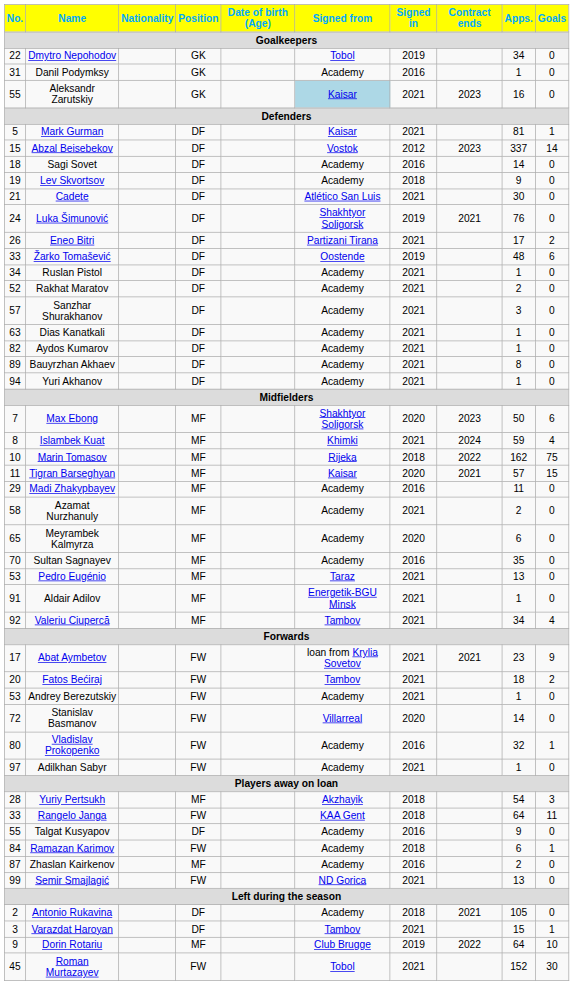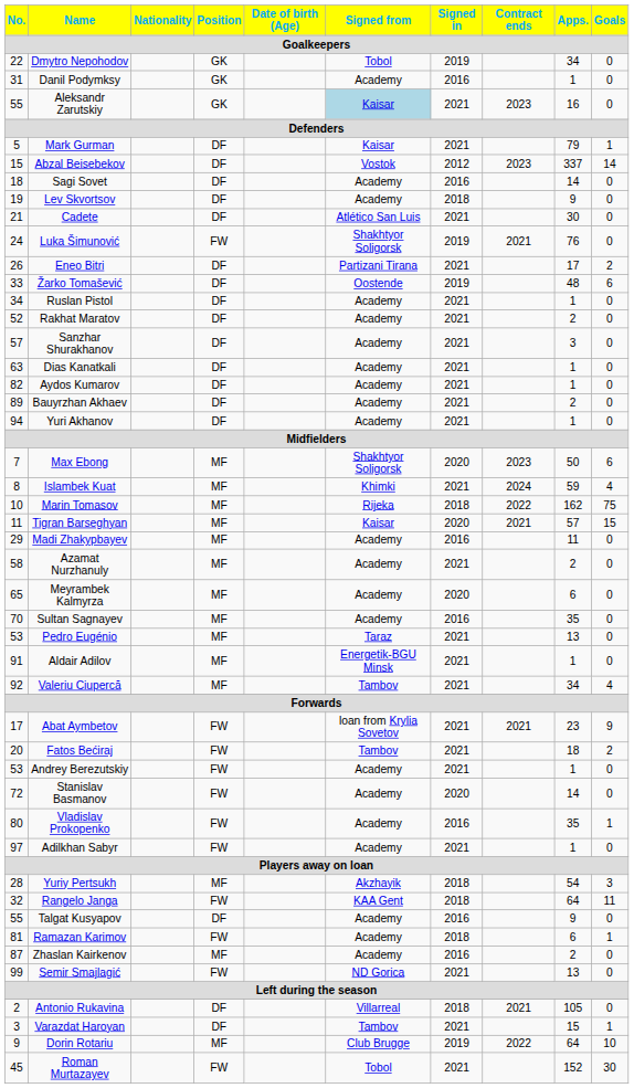 <table class="wikitable"  style="text-align:center; font-size:90%; width:90%;">
 <tr>
 <th style="background:#ffff00; color:#00AAFF; text-align:center;">No.</th>
 <th style="background:#ffff00; color:#00AAFF; text-align:center;">Name</th>
 <th style="background:#ffff00; color:#00AAFF; text-align:center;">Nationality</th>
 <th style="background:#ffff00; color:#00AAFF; text-align:center;">Position</th>
 <th style="background:#ffff00; color:#00AAFF; text-align:center;">Date of birth (Age)</th>
 <th style="background:#ffff00; color:#00AAFF; text-align:center;">Signed from</th>
 <th style="background:#ffff00; color:#00AAFF; text-align:center;">Signed in</th>
 <th style="background:#ffff00; color:#00AAFF; text-align:center;">Contract ends</th>
 <th style="background:#ffff00; color:#00AAFF; text-align:center;">Apps.</th>
 <th style="background:#ffff00; color:#00AAFF; text-align:center;">Goals</th>
 </tr>
 <tr>
 <th colspan="11"  style="background:#dcdcdc; text-align:center;">Goalkeepers</th>
 </tr>
 <tr>
 <td>22</td>
 <td><a href='#'>Dmytro Nepohodov</a></td>
 <td></td>
 <td>GK</td>
 <td></td>
 <td><a href='#'>Tobol</a></td>
 <td>2019</td>
 <td></td>
 <td>34</td>
 <td>0</td>
 </tr>
 <tr>
 <td>31</td>
 <td>Danil Podymksy</td>
 <td></td>
 <td>GK</td>
 <td></td>
 <td>Academy</td>
 <td>2016</td>
 <td></td>
 <td>1</td>
 <td>0</td>
 </tr>
 <tr>
 <td>55</td>
 <td>Aleksandr Zarutskiy</td>
 <td></td>
 <td>GK</td>
 <td></td>
 <td style="background: lightblue;"><a href='#'>Kaisar</a></td>
 <td>2021</td>
 <td>2023</td>
 <td>16</td>
 <td>0</td>
 </tr>
 <tr>
 <th colspan="11"  style="background:#dcdcdc; text-align:center;">Defenders</th>
 </tr>
 <tr>
 <td>5</td>
 <td><a href='#'>Mark Gurman</a></td>
 <td></td>
 <td>DF</td>
 <td></td>
 <td><a href='#'>Kaisar</a></td>
 <td>2021</td>
 <td></td>
-<td>81</td>
+<td>79</td>
 <td>1</td>
 </tr>
 <tr>
 <td>15</td>
 <td><a href='#'>Abzal Beisebekov</a></td>
 <td></td>
 <td>DF</td>
 <td></td>
 <td><a href='#'>Vostok</a></td>
 <td>2012</td>
 <td>2023</td>
 <td>337</td>
 <td>14</td>
 </tr>
 <tr>
 <td>18</td>
 <td>Sagi Sovet</td>
 <td></td>
 <td>DF</td>
 <td></td>
 <td>Academy</td>
 <td>2016</td>
 <td></td>
 <td>14</td>
 <td>0</td>
 </tr>
 <tr>
 <td>19</td>
 <td><a href='#'>Lev Skvortsov</a></td>
 <td></td>
 <td>DF</td>
 <td></td>
 <td>Academy</td>
 <td>2018</td>
 <td></td>
 <td>9</td>
 <td>0</td>
 </tr>
 <tr>
 <td>21</td>
 <td><a href='#'>Cadete</a></td>
 <td></td>
 <td>DF</td>
 <td></td>
 <td><a href='#'>Atlético San Luis</a></td>
 <td>2021</td>
 <td></td>
 <td>30</td>
 <td>0</td>
 </tr>
 <tr>
 <td>24</td>
 <td><a href='#'>Luka Šimunović</a></td>
 <td></td>
-<td>DF</td>
+<td>FW</td>
 <td></td>
 <td><a href='#'>Shakhtyor Soligorsk</a></td>
 <td>2019</td>
 <td>2021</td>
 <td>76</td>
 <td>0</td>
 </tr>
 <tr>
 <td>26</td>
 <td><a href='#'>Eneo Bitri</a></td>
 <td></td>
 <td>DF</td>
 <td></td>
 <td><a href='#'>Partizani Tirana</a></td>
 <td>2021</td>
 <td></td>
 <td>17</td>
 <td>2</td>
 </tr>
 <tr>
 <td>33</td>
 <td><a href='#'>Žarko Tomašević</a></td>
 <td></td>
 <td>DF</td>
 <td></td>
 <td><a href='#'>Oostende</a></td>
 <td>2019</td>
 <td></td>
 <td>48</td>
 <td>6</td>
 </tr>
 <tr>
 <td>34</td>
 <td>Ruslan Pistol</td>
 <td></td>
 <td>DF</td>
 <td></td>
 <td>Academy</td>
 <td>2021</td>
 <td></td>
 <td>1</td>
 <td>0</td>
 </tr>
 <tr>
 <td>52</td>
 <td>Rakhat Maratov</td>
 <td></td>
 <td>DF</td>
 <td></td>
 <td>Academy</td>
 <td>2021</td>
 <td></td>
 <td>2</td>
 <td>0</td>
 </tr>
 <tr>
 <td>57</td>
 <td>Sanzhar Shurakhanov</td>
 <td></td>
 <td>DF</td>
 <td></td>
 <td>Academy</td>
 <td>2021</td>
 <td></td>
 <td>3</td>
 <td>0</td>
 </tr>
 <tr>
 <td>63</td>
 <td>Dias Kanatkali</td>
 <td></td>
 <td>DF</td>
 <td></td>
 <td>Academy</td>
 <td>2021</td>
 <td></td>
 <td>1</td>
 <td>0</td>
 </tr>
 <tr>
 <td>82</td>
 <td>Aydos Kumarov</td>
 <td></td>
 <td>DF</td>
 <td></td>
 <td>Academy</td>
 <td>2021</td>
 <td></td>
 <td>1</td>
 <td>0</td>
 </tr>
 <tr>
 <td>89</td>
 <td>Bauyrzhan Akhaev</td>
 <td></td>
 <td>DF</td>
 <td></td>
 <td>Academy</td>
 <td>2021</td>
 <td></td>
-<td>8</td>
+<td>2</td>
 <td>0</td>
 </tr>
 <tr>
 <td>94</td>
 <td>Yuri Akhanov</td>
 <td></td>
 <td>DF</td>
 <td></td>
 <td>Academy</td>
 <td>2021</td>
 <td></td>
 <td>1</td>
 <td>0</td>
 </tr>
 <tr>
 <th colspan="11"  style="background:#dcdcdc; text-align:center;">Midfielders</th>
 </tr>
 <tr>
 <td>7</td>
 <td><a href='#'>Max Ebong</a></td>
 <td></td>
 <td>MF</td>
 <td></td>
 <td><a href='#'>Shakhtyor Soligorsk</a></td>
 <td>2020</td>
 <td>2023</td>
 <td>50</td>
 <td>6</td>
 </tr>
 <tr>
 <td>8</td>
 <td><a href='#'>Islambek Kuat</a></td>
 <td></td>
 <td>MF</td>
 <td></td>
 <td><a href='#'>Khimki</a></td>
 <td>2021</td>
 <td>2024</td>
 <td>59</td>
 <td>4</td>
 </tr>
 <tr>
 <td>10</td>
 <td><a href='#'>Marin Tomasov</a></td>
 <td></td>
 <td>MF</td>
 <td></td>
 <td><a href='#'>Rijeka</a></td>
 <td>2018</td>
 <td>2022</td>
 <td>162</td>
 <td>75</td>
 </tr>
 <tr>
 <td>11</td>
 <td><a href='#'>Tigran Barseghyan</a></td>
 <td></td>
 <td>MF</td>
 <td></td>
 <td><a href='#'>Kaisar</a></td>
 <td>2020</td>
 <td>2021</td>
 <td>57</td>
 <td>15</td>
 </tr>
 <tr>
 <td>29</td>
 <td><a href='#'>Madi Zhakypbayev</a></td>
 <td></td>
 <td>MF</td>
 <td></td>
 <td>Academy</td>
 <td>2016</td>
 <td></td>
 <td>11</td>
 <td>0</td>
 </tr>
 <tr>
 <td>58</td>
 <td>Azamat Nurzhanuly</td>
 <td></td>
 <td>MF</td>
 <td></td>
 <td>Academy</td>
 <td>2021</td>
 <td></td>
 <td>2</td>
 <td>0</td>
 </tr>
 <tr>
 <td>65</td>
 <td>Meyrambek Kalmyrza</td>
 <td></td>
 <td>MF</td>
 <td></td>
 <td>Academy</td>
 <td>2020</td>
 <td></td>
 <td>6</td>
 <td>0</td>
 </tr>
 <tr>
 <td>70</td>
 <td>Sultan Sagnayev</td>
 <td></td>
 <td>MF</td>
 <td></td>
 <td>Academy</td>
 <td>2016</td>
 <td></td>
 <td>35</td>
 <td>0</td>
 </tr>
 <tr>
 <td>53</td>
 <td><a href='#'>Pedro Eugénio</a></td>
 <td></td>
 <td>MF</td>
 <td></td>
 <td><a href='#'>Taraz</a></td>
 <td>2021</td>
 <td></td>
 <td>13</td>
 <td>0</td>
 </tr>
 <tr>
 <td>91</td>
 <td>Aldair Adilov</td>
 <td></td>
 <td>MF</td>
 <td></td>
 <td><a href='#'>Energetik-BGU Minsk</a></td>
 <td>2021</td>
 <td></td>
 <td>1</td>
 <td>0</td>
 </tr>
 <tr>
 <td>92</td>
 <td><a href='#'>Valeriu Ciupercă</a></td>
 <td></td>
 <td>MF</td>
 <td></td>
 <td><a href='#'>Tambov</a></td>
 <td>2021</td>
 <td></td>
 <td>34</td>
 <td>4</td>
 </tr>
 <tr>
 <th colspan="11"  style="background:#dcdcdc; text-align:center;">Forwards</th>
 </tr>
 <tr>
 <td>17</td>
 <td><a href='#'>Abat Aymbetov</a></td>
 <td></td>
 <td>FW</td>
 <td></td>
 <td>loan from <a href='#'>Krylia Sovetov</a></td>
 <td>2021</td>
 <td>2021</td>
 <td>23</td>
 <td>9</td>
 </tr>
 <tr>
 <td>20</td>
 <td><a href='#'>Fatos Bećiraj</a></td>
 <td></td>
 <td>FW</td>
 <td></td>
 <td><a href='#'>Tambov</a></td>
 <td>2021</td>
 <td></td>
 <td>18</td>
 <td>2</td>
 </tr>
 <tr>
 <td>53</td>
 <td>Andrey Berezutskiy</td>
 <td></td>
 <td>FW</td>
 <td></td>
 <td>Academy</td>
 <td>2021</td>
 <td></td>
 <td>1</td>
 <td>0</td>
 </tr>
 <tr>
 <td>72</td>
 <td>Stanislav Basmanov</td>
 <td></td>
 <td>FW</td>
 <td></td>
-<td><a href='#'>Villarreal</a></td>
+<td>Academy</td>
 <td>2020</td>
 <td></td>
 <td>14</td>
 <td>0</td>
 </tr>
 <tr>
 <td>80</td>
 <td><a href='#'>Vladislav Prokopenko</a></td>
 <td></td>
 <td>FW</td>
 <td></td>
 <td>Academy</td>
 <td>2016</td>
 <td></td>
-<td>32</td>
+<td>35</td>
 <td>1</td>
 </tr>
 <tr>
 <td>97</td>
 <td>Adilkhan Sabyr</td>
 <td></td>
 <td>FW</td>
 <td></td>
 <td>Academy</td>
 <td>2021</td>
 <td></td>
 <td>1</td>
 <td>0</td>
 </tr>
 <tr>
 <th colspan="11"  style="background:#dcdcdc; text-align:center;">Players away on loan</th>
 </tr>
 <tr>
 <td>28</td>
 <td><a href='#'>Yuriy Pertsukh</a></td>
 <td></td>
 <td>MF</td>
 <td></td>
 <td><a href='#'>Akzhayik</a></td>
 <td>2018</td>
 <td></td>
 <td>54</td>
 <td>3</td>
 </tr>
 <tr>
-<td>33</td>
+<td>32</td>
 <td><a href='#'>Rangelo Janga</a></td>
 <td></td>
 <td>FW</td>
 <td></td>
 <td><a href='#'>KAA Gent</a></td>
 <td>2018</td>
 <td></td>
 <td>64</td>
 <td>11</td>
 </tr>
 <tr>
 <td>55</td>
 <td>Talgat Kusyapov</td>
 <td></td>
 <td>DF</td>
 <td></td>
 <td>Academy</td>
 <td>2016</td>
 <td></td>
 <td>9</td>
 <td>0</td>
 </tr>
 <tr>
-<td>84</td>
+<td>81</td>
 <td><a href='#'>Ramazan Karimov</a></td>
 <td></td>
 <td>FW</td>
 <td></td>
 <td>Academy</td>
 <td>2018</td>
 <td></td>
 <td>6</td>
 <td>1</td>
 </tr>
 <tr>
 <td>87</td>
 <td>Zhaslan Kairkenov</td>
 <td></td>
 <td>MF</td>
 <td></td>
 <td>Academy</td>
 <td>2016</td>
 <td></td>
 <td>2</td>
 <td>0</td>
 </tr>
 <tr>
 <td>99</td>
 <td><a href='#'>Semir Smajlagić</a></td>
 <td></td>
 <td>FW</td>
 <td></td>
 <td><a href='#'>ND Gorica</a></td>
 <td>2021</td>
 <td></td>
 <td>13</td>
 <td>0</td>
 </tr>
 <tr>
 <th colspan="11"  style="background:#dcdcdc; text-align:center;">Left during the season</th>
 </tr>
 <tr>
 <td>2</td>
 <td><a href='#'>Antonio Rukavina</a></td>
 <td></td>
 <td>DF</td>
 <td></td>
-<td>Academy</td>
+<td><a href='#'>Villarreal</a></td>
 <td>2018</td>
 <td>2021</td>
 <td>105</td>
 <td>0</td>
 </tr>
 <tr>
 <td>3</td>
 <td><a href='#'>Varazdat Haroyan</a></td>
 <td></td>
 <td>DF</td>
 <td></td>
 <td><a href='#'>Tambov</a></td>
 <td>2021</td>
 <td></td>
 <td>15</td>
 <td>1</td>
 </tr>
 <tr>
 <td>9</td>
 <td><a href='#'>Dorin Rotariu</a></td>
 <td></td>
 <td>MF</td>
 <td></td>
 <td><a href='#'>Club Brugge</a></td>
 <td>2019</td>
 <td>2022</td>
 <td>64</td>
 <td>10</td>
 </tr>
 <tr>
 <td>45</td>
 <td><a href='#'>Roman Murtazayev</a></td>
 <td></td>
 <td>FW</td>
 <td></td>
 <td><a href='#'>Tobol</a></td>
 <td>2021</td>
 <td></td>
 <td>152</td>
 <td>30</td>
 </tr>
 </table>
